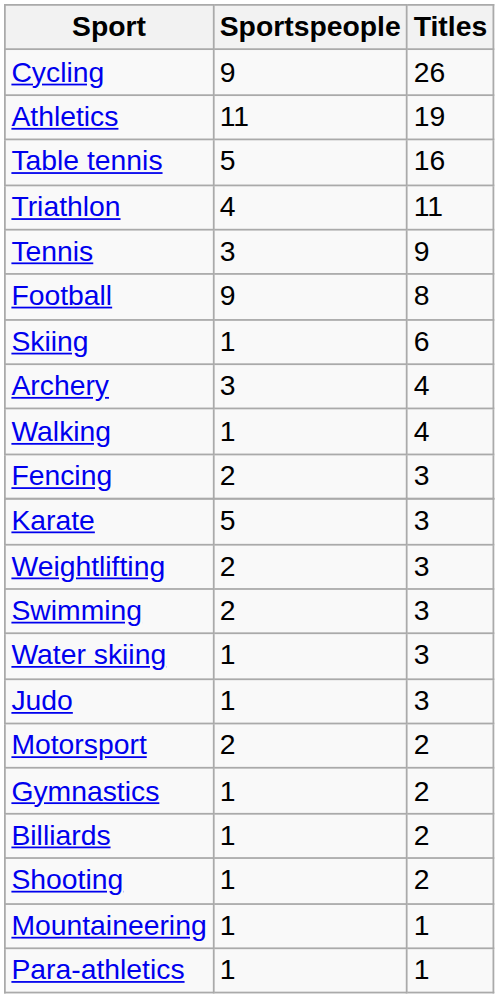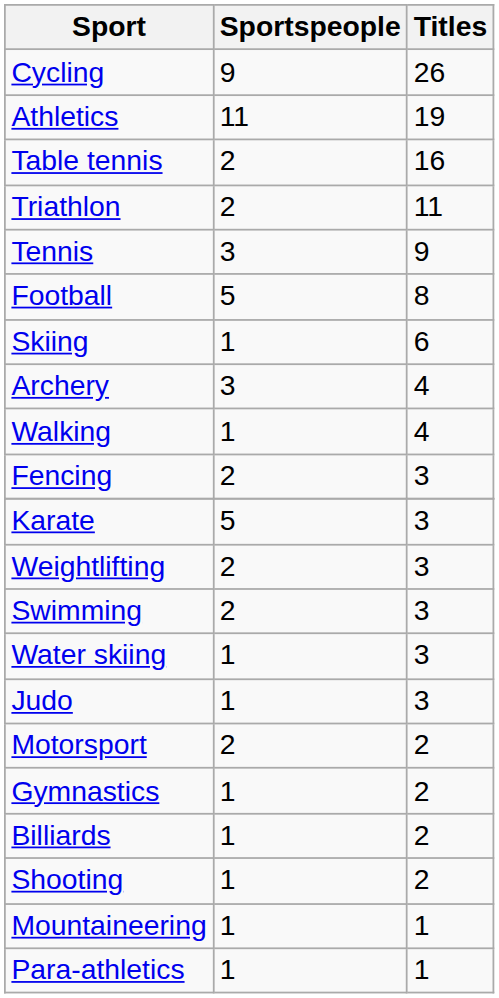 <table class="wikitable">
 <tr>
 <th>Sport</th>
 <th>Sportspeople</th>
 <th>Titles</th>
 </tr>
 <tr>
 <td><a href='#'>Cycling</a></td>
 <td>9</td>
 <td>26</td>
 </tr>
 <tr>
 <td><a href='#'>Athletics</a></td>
 <td>11</td>
 <td>19</td>
 </tr>
 <tr>
 <td><a href='#'>Table tennis</a></td>
-<td>5</td>
+<td>2</td>
 <td>16</td>
 </tr>
 <tr>
 <td><a href='#'>Triathlon</a></td>
-<td>4</td>
+<td>2</td>
 <td>11</td>
 </tr>
 <tr>
 <td><a href='#'>Tennis</a></td>
 <td>3</td>
 <td>9</td>
 </tr>
 <tr>
 <td><a href='#'>Football</a></td>
-<td>9</td>
+<td>5</td>
 <td>8</td>
 </tr>
 <tr>
 <td><a href='#'>Skiing</a></td>
 <td>1</td>
 <td>6</td>
 </tr>
 <tr>
 <td><a href='#'>Archery</a></td>
 <td>3</td>
 <td>4</td>
 </tr>
 <tr>
 <td><a href='#'>Walking</a></td>
 <td>1</td>
 <td>4</td>
 </tr>
 <tr>
 <td><a href='#'>Fencing</a></td>
 <td>2</td>
 <td>3</td>
 </tr>
 <tr>
 </tr>
 <tr>
 <td><a href='#'>Karate</a></td>
 <td>5</td>
 <td>3</td>
 </tr>
 <tr>
 <td><a href='#'>Weightlifting</a></td>
 <td>2</td>
 <td>3</td>
 </tr>
 <tr>
 <td><a href='#'>Swimming</a></td>
 <td>2</td>
 <td>3</td>
 </tr>
 <tr>
 <td><a href='#'>Water skiing</a></td>
 <td>1</td>
 <td>3</td>
 </tr>
 <tr>
 <td><a href='#'>Judo</a></td>
 <td>1</td>
 <td>3</td>
 </tr>
 <tr>
 <td><a href='#'>Motorsport</a></td>
 <td>2</td>
 <td>2</td>
 </tr>
 <tr>
 <td><a href='#'>Gymnastics</a></td>
 <td>1</td>
 <td>2</td>
 </tr>
 <tr>
 <td><a href='#'>Billiards</a></td>
 <td>1</td>
 <td>2</td>
 </tr>
 <tr>
 <td><a href='#'>Shooting</a></td>
 <td>1</td>
 <td>2</td>
 </tr>
 <tr>
 <td><a href='#'>Mountaineering</a></td>
 <td>1</td>
 <td>1</td>
 </tr>
 <tr>
 <td><a href='#'>Para-athletics</a></td>
 <td>1</td>
 <td>1</td>
 </tr>
 </table>
